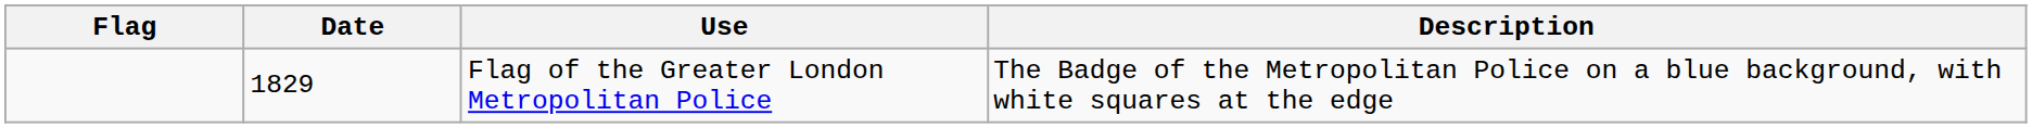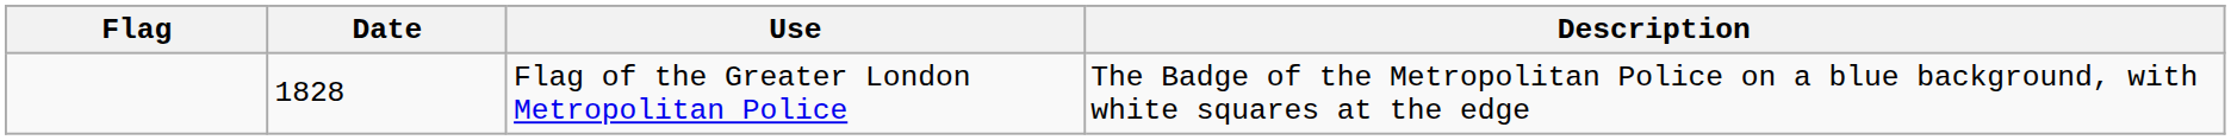 <table class="wikitable">
 <tr style="background:#efefef;">
 <th style="width:110px;">Flag</th>
 <th style="width:100px;">Date</th>
 <th style="width:250px;">Use</th>
 <th style="width:500px;">Description</th>
 </tr>
 <tr>
 <td></td>
-<td>1829</td>
+<td>1828</td>
 <td>Flag of the Greater London <a href='#'>Metropolitan Police</a></td>
 <td>The Badge of the Metropolitan Police on a blue background, with white squares at the edge</td>
 </tr>
 </table>
